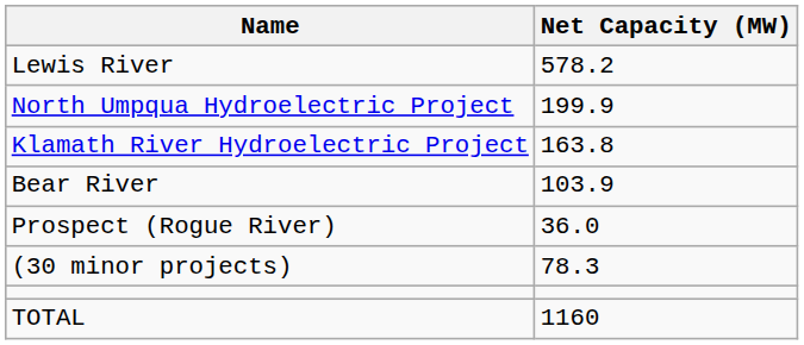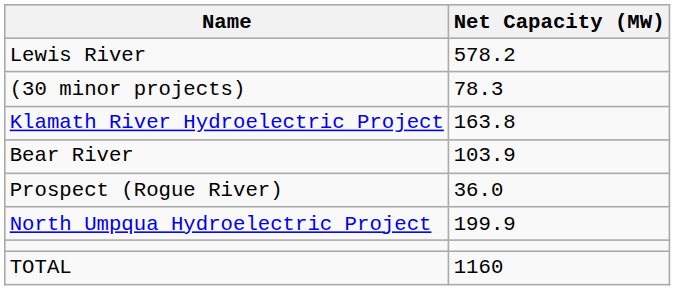 <table class="wikitable">
 <tr>
 <th>Name</th>
 <th>Net Capacity (MW)</th>
 </tr>
 <tr>
 <td>Lewis River</td>
 <td>578.2</td>
 </tr>
 <tr>
-<td><a href='#'>North Umpqua Hydroelectric Project</a></td>
-<td>199.9</td>
+<td>(30 minor projects)</td>
+<td>78.3</td>
 </tr>
 <tr>
 <td><a href='#'>Klamath River Hydroelectric Project</a></td>
 <td>163.8</td>
 </tr>
 <tr>
 <td>Bear River</td>
 <td>103.9</td>
 </tr>
 <tr>
 <td>Prospect (Rogue River)</td>
 <td>36.0</td>
 </tr>
 <tr>
-<td>(30 minor projects)</td>
-<td>78.3</td>
+<td><a href='#'>North Umpqua Hydroelectric Project</a></td>
+<td>199.9</td>
 </tr>
 <tr>
 <td></td>
 </tr>
 <tr>
 <td>TOTAL</td>
 <td>1160</td>
 </tr>
 </table>
